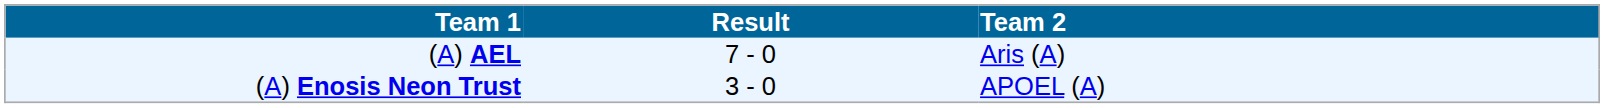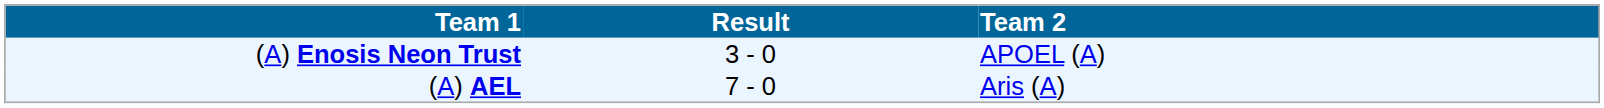 <table cellspacing="0" style="background: #EBF5FF; border: 1px #aaa solid; border-collapse: collapse; font-size: 95%;" width=60%>
 <tr bgcolor=#006699 style="color:white;">
 <th width=25% align="right">Team 1</th>
 <th width=22% align="center">Result</th>
 <th width=30% align="left">Team 2</th>
 </tr>
 <tr>
+<td align=right>(<a href='#'>A</a>) <strong><a href='#'>Enosis Neon Trust</a></strong></td>
+<td align=center>3 - 0</td>
+<td align=left><a href='#'>APOEL</a> (<a href='#'>A</a>)</td>
+</tr>
+<tr>
 <td align=right>(<a href='#'>A</a>) <strong><a href='#'>AEL</a></strong></td>
 <td align=center>7 - 0</td>
 <td align=left><a href='#'>Aris</a> (<a href='#'>A</a>)</td>
 </tr>
 <tr>
-<td align=right>(<a href='#'>A</a>) <strong><a href='#'>Enosis Neon Trust</a></strong></td>
-<td align=center>3 - 0</td>
-<td align=left><a href='#'>APOEL</a> (<a href='#'>A</a>)</td>
-</tr>
-<tr>
 </tr>
 </table>
